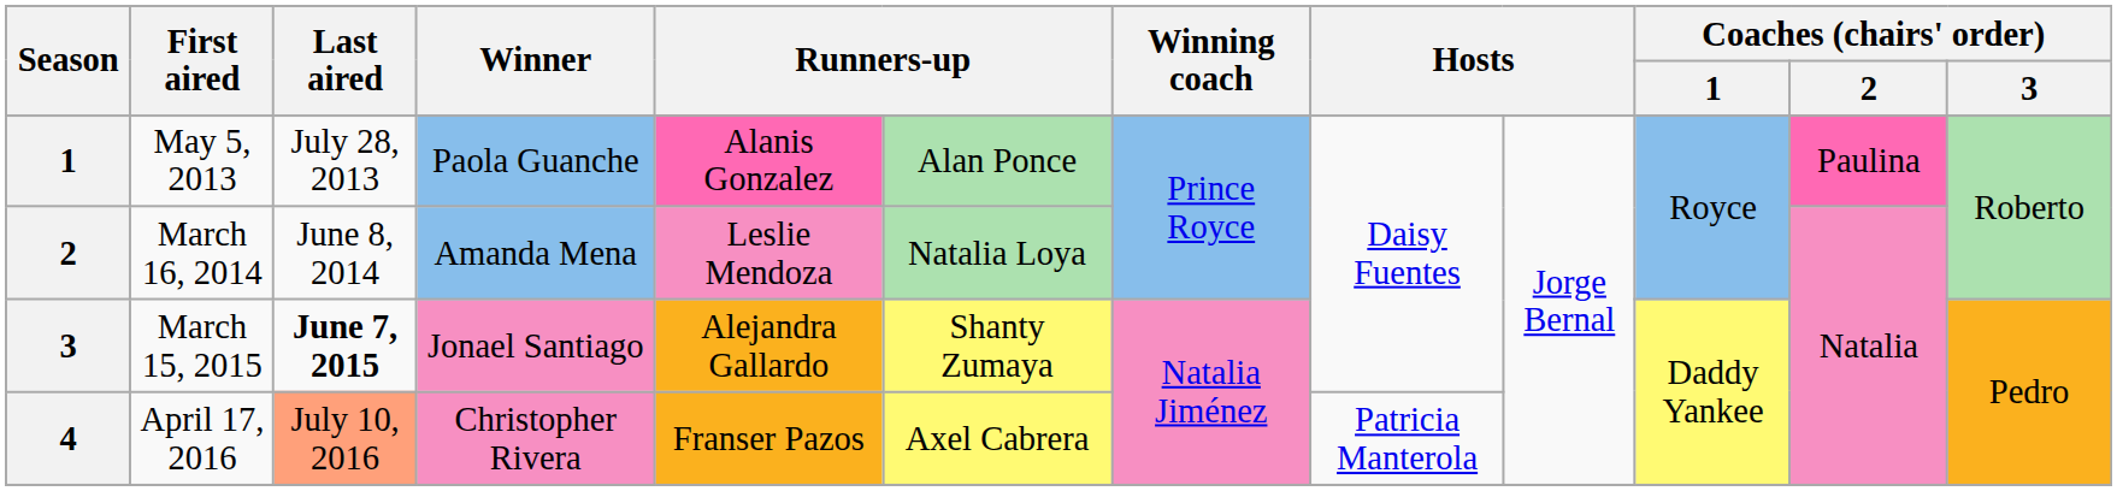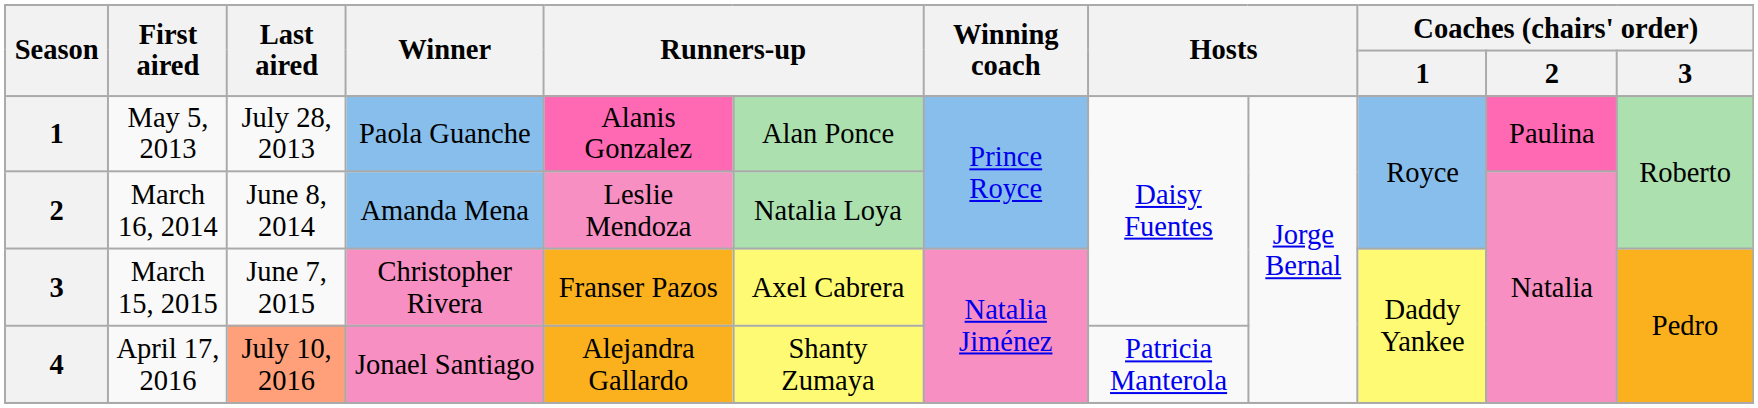 <table class="wikitable" style="text-align:center; font-size:90%; line-height:16px; width:100%">
 <tr>
 <th width="01%" rowspan="2" scope="col">Season</th>
 <th width="05%" rowspan="2" scope="col">First aired</th>
 <th width="05%" rowspan="2" scope="col">Last aired</th>
 <th width="08%" rowspan="2" scope="col">Winner</th>
 <th width="16%" rowspan="2" colspan="2">Runners-up</th>
 <th width="07%" rowspan="2" scope="col">Winning coach</th>
 <th width="08%" rowspan="2" colspan="2">Hosts</th>
 <th colspan="3" scope="row">Coaches (chairs' order)</th>
 </tr>
 <tr>
 <th width="05%">1</th>
 <th width="05%">2</th>
 <th width="05%">3</th>
 </tr>
 <tr>
 <th>1</th>
 <td>May 5, 2013</td>
 <td>July 28, 2013</td>
 <td style="background:#87beeb">Paola Guanche</td>
 <td style="background:#FF69B4; width:08%">Alanis Gonzalez</td>
 <td style="background:#ace1af; width:08%">Alan Ponce</td>
 <td rowspan="2" style="background:#87beeb"><a href='#'>Prince Royce</a></td>
 <td rowspan="3" style="line-height:16px"><a href='#'>Daisy Fuentes</a></td>
 <td rowspan="4" style="line-height:16px"><a href='#'>Jorge Bernal</a></td>
 <td style="background:#87beeb; line-height:16px" rowspan="2">Royce</td>
 <td style="background:#FF69B4">Paulina</td>
 <td style="background:#ace1af" rowspan="2">Roberto</td>
 </tr>
 <tr>
 <th>2</th>
 <td>March 16, 2014</td>
 <td>June 8, 2014</td>
 <td style="background:#87beeb">Amanda Mena</td>
 <td style="background:#f78fc2">Leslie Mendoza</td>
 <td style="background:#ace1af">Natalia Loya</td>
 <td style="background:#f78fc2" rowspan="3">Natalia</td>
 </tr>
 <tr>
 <th>3</th>
 <td>March 15, 2015</td>
-<td><strong>June 7, 2015</strong></td>
-<td style="background:#F78fc2">Jonael Santiago</td>
-<td style="background:#fbb11e">Alejandra Gallardo</td>
-<td style="background:#fffa73">Shanty Zumaya</td>
+<td>June 7, 2015</td>
+<td style="background:#F78fc2">Christopher Rivera</td>
+<td style="background:#fbb11e">Franser Pazos</td>
+<td style="background:#fffa73">Axel Cabrera</td>
 <td rowspan="2" style="background:#F78fc2"><a href='#'>Natalia Jiménez</a></td>
 <td rowspan="2" style="background:#fffa73; line-height:16px">Daddy Yankee</td>
 <td rowspan="2" style="background:#fbb11e">Pedro</td>
 </tr>
 <tr>
 <th>4</th>
 <td>April 17, 2016</td>
 <td style="background: lightsalmon;">July 10, 2016</td>
-<td style="background:#F78fc2">Christopher Rivera</td>
-<td style="background:#fbb11e">Franser Pazos</td>
-<td style="background:#fffa73">Axel Cabrera</td>
+<td style="background:#F78fc2">Jonael Santiago</td>
+<td style="background:#fbb11e">Alejandra Gallardo</td>
+<td style="background:#fffa73">Shanty Zumaya</td>
 <td><a href='#'>Patricia Manterola</a></td>
 </tr>
 <tr>
 </tr>
 </table>
